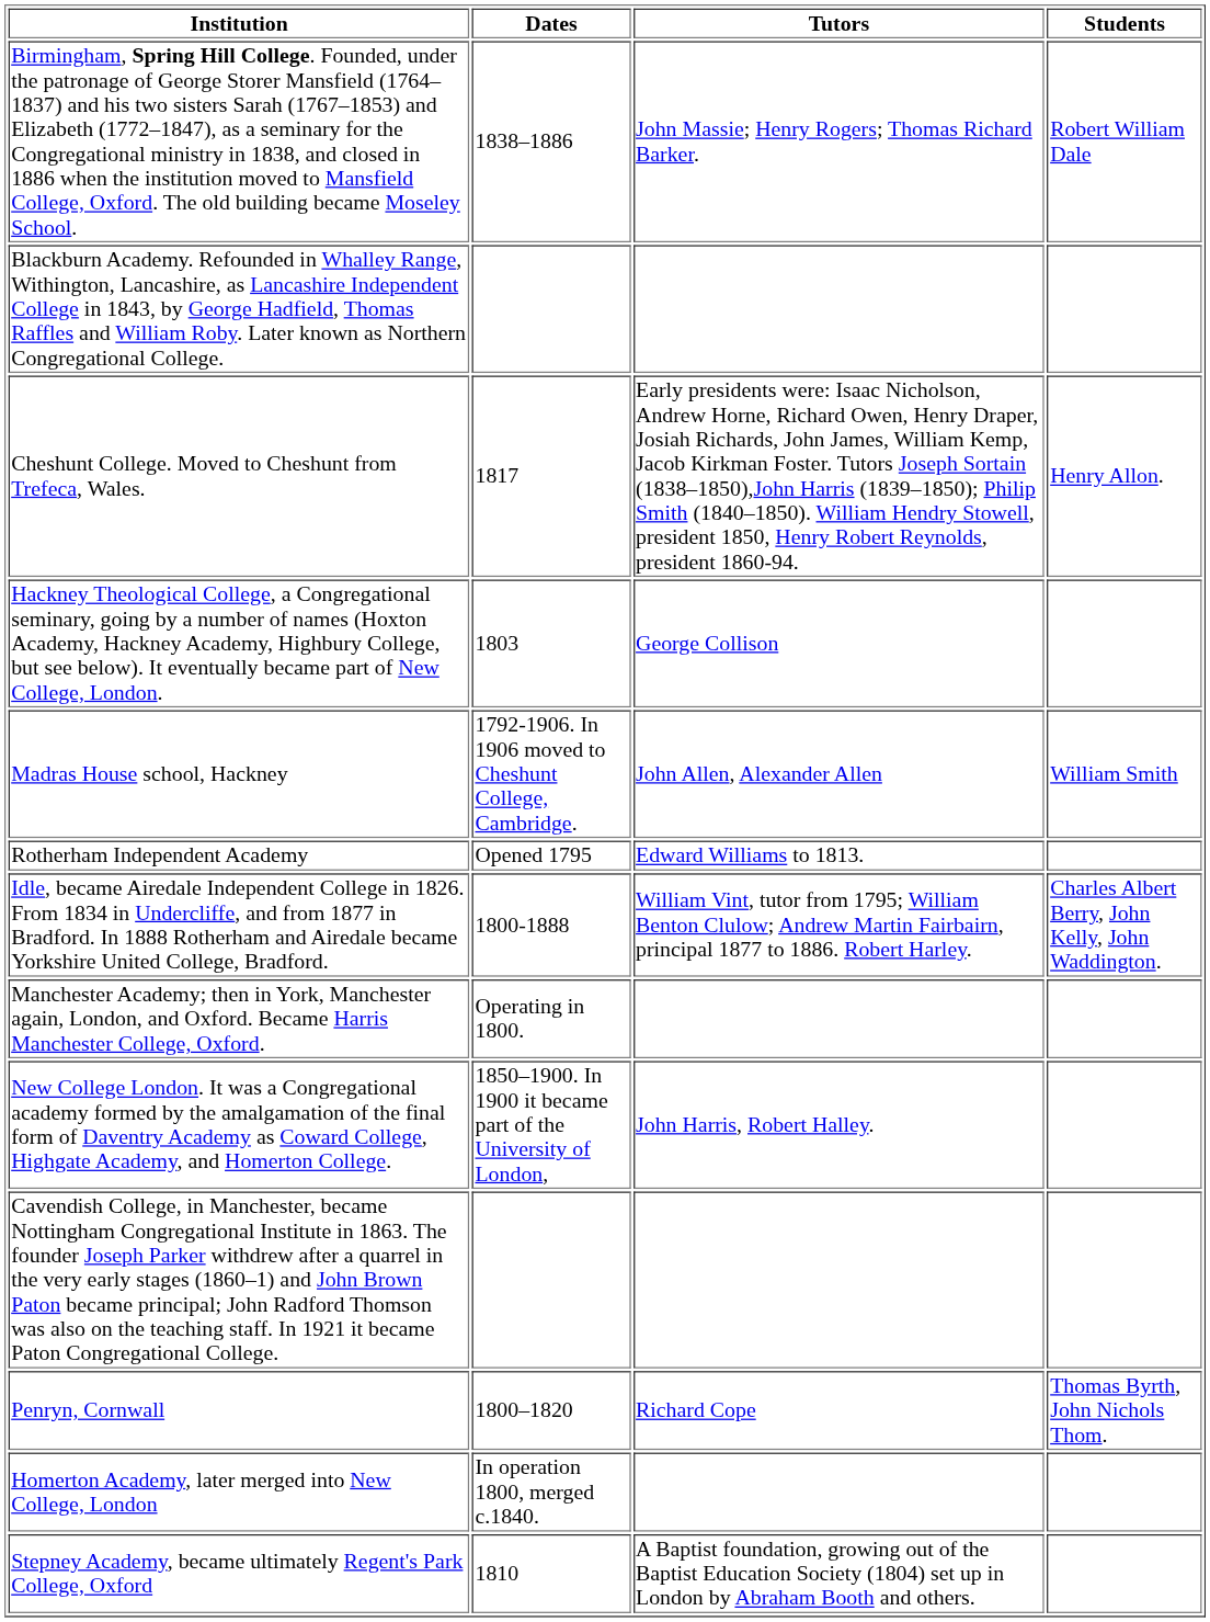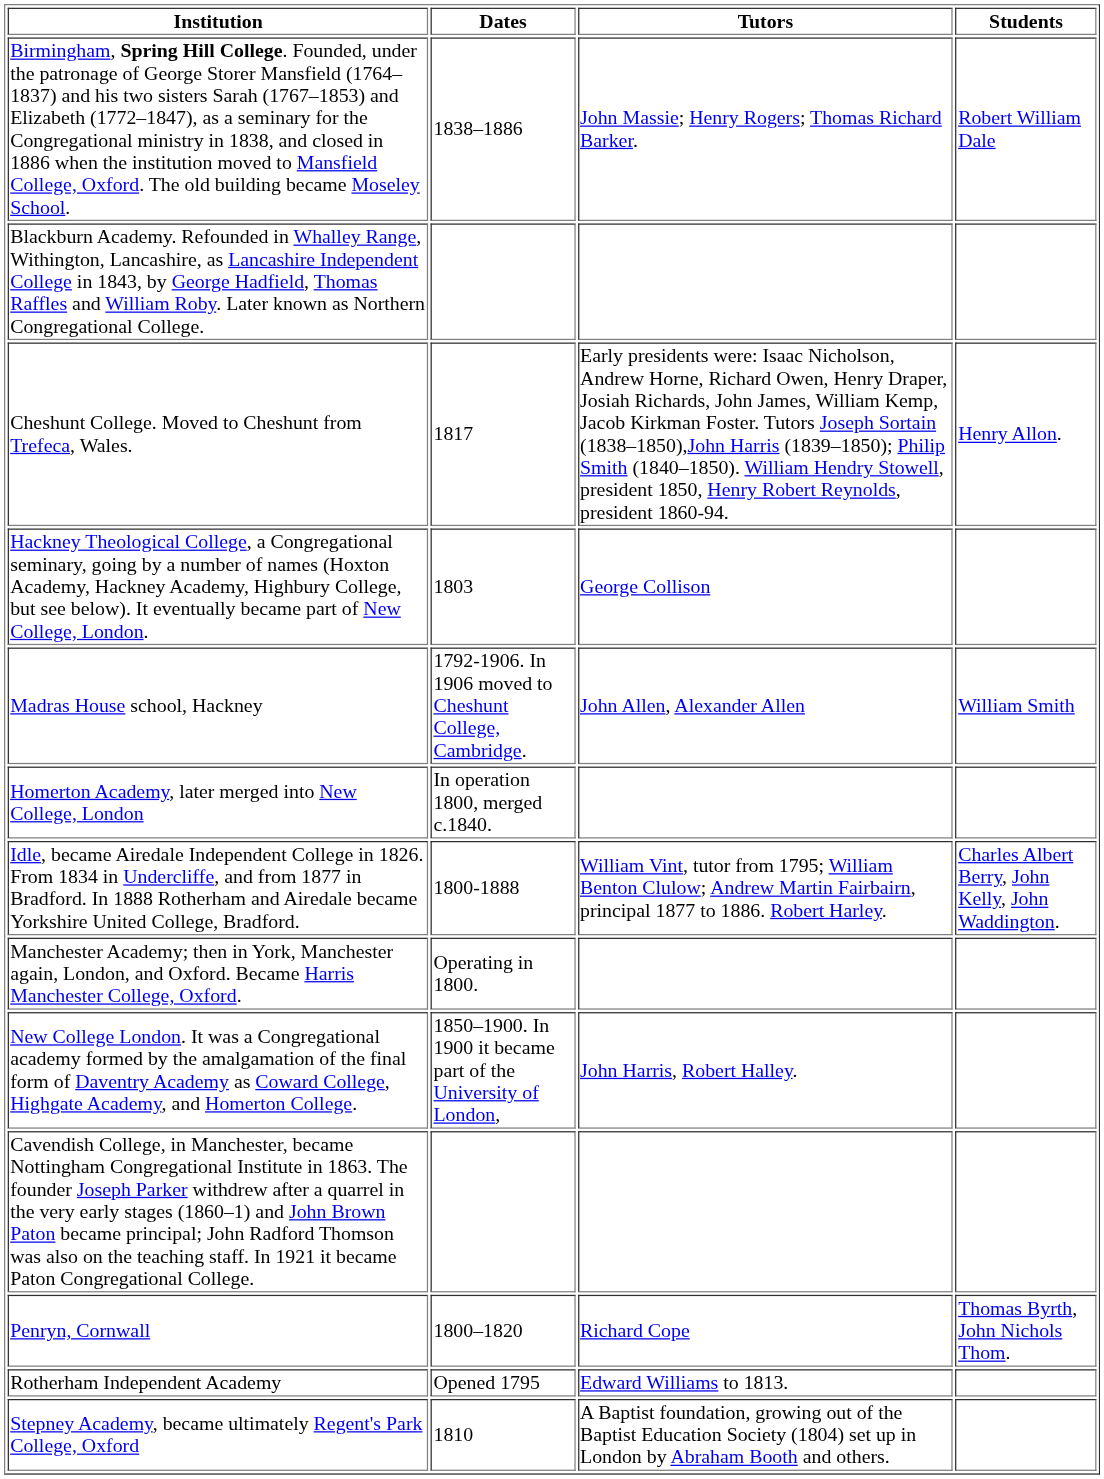 <table border=1>
 <tr>
 <th>Institution</th>
 <th>Dates</th>
 <th>Tutors</th>
 <th>Students</th>
 </tr>
 <tr>
 <td><a href='#'>Birmingham</a>, <strong>Spring Hill College</strong>. Founded, under the patronage of George Storer Mansfield (1764–1837) and his two sisters Sarah (1767–1853) and Elizabeth (1772–1847), as a seminary for the Congregational ministry in 1838, and closed in 1886 when the institution moved to <a href='#'>Mansfield College, Oxford</a>. The old building became <a href='#'>Moseley School</a>.</td>
 <td>1838–1886</td>
 <td><a href='#'>John Massie</a>; <a href='#'>Henry Rogers</a>; <a href='#'>Thomas Richard Barker</a>.</td>
 <td><a href='#'>Robert William Dale</a></td>
 </tr>
 <tr>
 <td>Blackburn Academy. Refounded in <a href='#'>Whalley Range</a>, Withington, Lancashire, as <a href='#'>Lancashire Independent College</a> in 1843, by <a href='#'>George Hadfield</a>, <a href='#'>Thomas Raffles</a> and <a href='#'>William Roby</a>. Later known as Northern Congregational College.</td>
 <td></td>
 <td></td>
 <td></td>
 </tr>
 <tr>
 <td>Cheshunt College. Moved to Cheshunt from <a href='#'>Trefeca</a>, Wales.</td>
 <td>1817</td>
 <td>Early presidents were: Isaac Nicholson, Andrew Horne, Richard Owen, Henry Draper, Josiah Richards, John James, William Kemp, Jacob Kirkman Foster. Tutors <a href='#'>Joseph Sortain</a> (1838–1850),<a href='#'>John Harris</a> (1839–1850); <a href='#'>Philip Smith</a> (1840–1850). <a href='#'>William Hendry Stowell</a>, president 1850, <a href='#'>Henry Robert Reynolds</a>, president 1860-94.</td>
 <td><a href='#'>Henry Allon</a>.</td>
 </tr>
 <tr>
 <td><a href='#'>Hackney Theological College</a>, a Congregational seminary, going by a number of names (Hoxton Academy, Hackney Academy, Highbury College, but see below). It eventually became part of <a href='#'>New College, London</a>.</td>
 <td>1803</td>
 <td><a href='#'>George Collison</a></td>
 <td></td>
 </tr>
 <tr>
 <td><a href='#'>Madras House</a> school, Hackney</td>
 <td>1792-1906. In 1906 moved to <a href='#'>Cheshunt College, Cambridge</a>.</td>
 <td><a href='#'>John Allen</a>, <a href='#'>Alexander Allen</a></td>
 <td><a href='#'>William Smith</a></td>
 </tr>
 <tr>
-<td>Rotherham Independent Academy</td>
-<td>Opened 1795</td>
-<td><a href='#'>Edward Williams</a> to 1813.</td>
+<td><a href='#'>Homerton Academy</a>, later merged into <a href='#'>New College, London</a></td>
+<td>In operation 1800, merged c.1840.</td>
+<td></td>
 <td></td>
 </tr>
 <tr>
 <td><a href='#'>Idle</a>, became Airedale Independent College in 1826. From 1834 in <a href='#'>Undercliffe</a>, and from 1877 in Bradford. In 1888 Rotherham and Airedale became Yorkshire United College, Bradford.</td>
 <td>1800-1888</td>
 <td><a href='#'>William Vint</a>, tutor from 1795; <a href='#'>William Benton Clulow</a>; <a href='#'>Andrew Martin Fairbairn</a>, principal 1877 to 1886. <a href='#'>Robert Harley</a>.</td>
 <td><a href='#'>Charles Albert Berry</a>, <a href='#'>John Kelly</a>, <a href='#'>John Waddington</a>.</td>
 </tr>
 <tr>
 <td>Manchester Academy; then in York, Manchester again, London, and Oxford. Became <a href='#'>Harris Manchester College, Oxford</a>.</td>
 <td>Operating in 1800.</td>
 <td></td>
 <td></td>
 </tr>
 <tr>
 <td><a href='#'>New College London</a>. It was a Congregational academy formed by the amalgamation of the final form of <a href='#'>Daventry Academy</a> as <a href='#'>Coward College</a>, <a href='#'>Highgate Academy</a>, and <a href='#'>Homerton College</a>.</td>
 <td>1850–1900. In 1900 it became part of the <a href='#'>University of London</a>,</td>
 <td><a href='#'>John Harris</a>, <a href='#'>Robert Halley</a>.</td>
 <td></td>
 </tr>
 <tr>
 <td>Cavendish College, in Manchester, became Nottingham Congregational Institute in 1863. The founder <a href='#'>Joseph Parker</a> withdrew after a quarrel in the very early stages (1860–1) and <a href='#'>John Brown Paton</a> became principal; John Radford Thomson was also on the teaching staff. In 1921 it became Paton Congregational College.</td>
 <td></td>
 <td></td>
 <td></td>
 </tr>
 <tr>
 <td><a href='#'>Penryn, Cornwall</a></td>
 <td>1800–1820</td>
 <td><a href='#'>Richard Cope</a></td>
 <td><a href='#'>Thomas Byrth</a>, <a href='#'>John Nichols Thom</a>.</td>
 </tr>
 <tr>
-<td><a href='#'>Homerton Academy</a>, later merged into <a href='#'>New College, London</a></td>
-<td>In operation 1800, merged c.1840.</td>
-<td></td>
+<td>Rotherham Independent Academy</td>
+<td>Opened 1795</td>
+<td><a href='#'>Edward Williams</a> to 1813.</td>
 <td></td>
 </tr>
 <tr>
 <td><a href='#'>Stepney Academy</a>, became ultimately <a href='#'>Regent's Park College, Oxford</a></td>
 <td>1810</td>
 <td>A Baptist foundation, growing out of the Baptist Education Society (1804) set up in London by <a href='#'>Abraham Booth</a> and others.</td>
 <td></td>
 </tr>
 </table>
